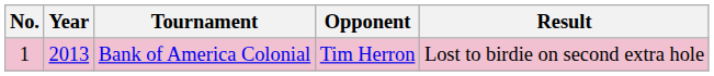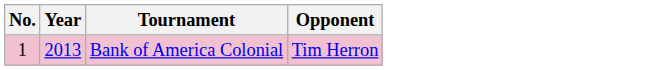 <table class="wikitable" style="font-size:95%;">
 <tr>
 <th>No.</th>
 <th>Year</th>
 <th>Tournament</th>
 <th>Opponent</th>
-<th>Result</th>
 </tr>
 <tr style="background:#F2C1D1;">
 <td align=center>1</td>
 <td><a href='#'>2013</a></td>
 <td><a href='#'>Bank of America Colonial</a></td>
 <td> <a href='#'>Tim Herron</a></td>
-<td>Lost to birdie on second extra hole</td>
 </tr>
 </table>
